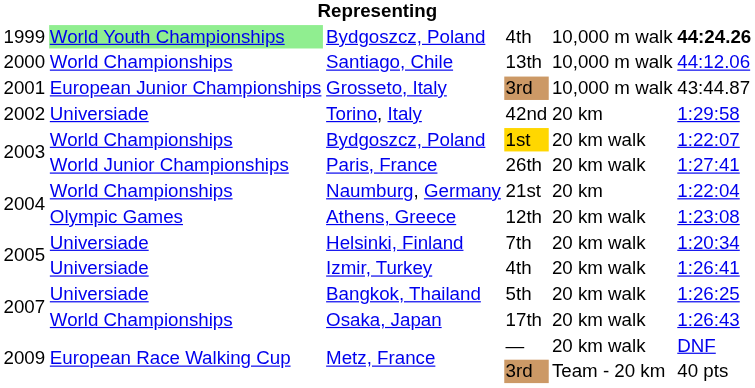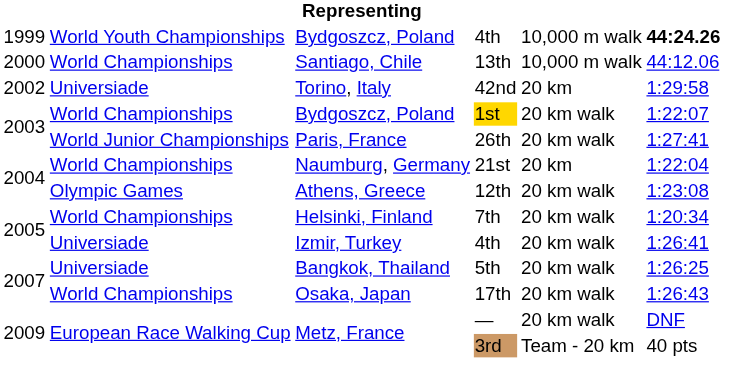 <table>
 <tr>
 <th colspan="6">Representing </th>
 </tr>
 <tr>
 <td>1999</td>
-<td style="background: lightgreen;"><a href='#'>World Youth Championships</a></td>
+<td><a href='#'>World Youth Championships</a></td>
 <td><a href='#'>Bydgoszcz, Poland</a></td>
 <td>4th</td>
 <td>10,000 m walk</td>
 <td><strong>44:24.26</strong></td>
 </tr>
 <tr>
 <td>2000</td>
 <td><a href='#'>World Championships</a></td>
 <td><a href='#'>Santiago, Chile</a></td>
 <td>13th</td>
 <td>10,000 m walk</td>
 <td><a href='#'>44:12.06</a></td>
-</tr>
-<tr>
-<td>2001</td>
-<td><a href='#'>European Junior Championships</a></td>
-<td><a href='#'>Grosseto, Italy</a></td>
-<td bgcolor="cc9966">3rd</td>
-<td>10,000 m walk</td>
-<td>43:44.87</td>
 </tr>
 <tr>
 <td>2002</td>
 <td><a href='#'>Universiade</a></td>
 <td><a href='#'>Torino</a>, <a href='#'>Italy</a></td>
 <td>42nd</td>
 <td>20 km</td>
 <td><a href='#'>1:29:58</a></td>
 </tr>
 <tr>
 <td rowspan=2>2003</td>
 <td><a href='#'>World Championships</a></td>
 <td><a href='#'>Bydgoszcz, Poland</a></td>
 <td bgcolor="gold">1st</td>
 <td>20 km walk</td>
 <td><a href='#'>1:22:07</a></td>
 </tr>
 <tr>
 <td><a href='#'>World Junior Championships</a></td>
 <td><a href='#'>Paris, France</a></td>
 <td>26th</td>
 <td>20 km walk</td>
 <td><a href='#'>1:27:41</a></td>
 </tr>
 <tr>
 <td rowspan=2>2004</td>
 <td><a href='#'>World Championships</a></td>
 <td><a href='#'>Naumburg</a>, <a href='#'>Germany</a></td>
 <td>21st</td>
 <td>20 km</td>
 <td><a href='#'>1:22:04</a></td>
 </tr>
 <tr>
 <td><a href='#'>Olympic Games</a></td>
 <td><a href='#'>Athens, Greece</a></td>
 <td>12th</td>
 <td>20 km walk</td>
 <td><a href='#'>1:23:08</a></td>
 </tr>
 <tr>
 <td rowspan=2>2005</td>
-<td><a href='#'>Universiade</a></td>
+<td><a href='#'>World Championships</a></td>
 <td><a href='#'>Helsinki, Finland</a></td>
 <td>7th</td>
 <td>20 km walk</td>
 <td><a href='#'>1:20:34</a></td>
 </tr>
 <tr>
 <td><a href='#'>Universiade</a></td>
 <td><a href='#'>Izmir, Turkey</a></td>
 <td>4th</td>
 <td>20 km walk</td>
 <td><a href='#'>1:26:41</a></td>
 </tr>
 <tr>
 <td rowspan=2>2007</td>
 <td><a href='#'>Universiade</a></td>
 <td><a href='#'>Bangkok, Thailand</a></td>
 <td>5th</td>
 <td>20 km walk</td>
 <td><a href='#'>1:26:25</a></td>
 </tr>
 <tr>
 <td><a href='#'>World Championships</a></td>
 <td><a href='#'>Osaka, Japan</a></td>
 <td>17th</td>
 <td>20 km walk</td>
 <td><a href='#'>1:26:43</a></td>
 </tr>
 <tr>
 <td rowspan=2>2009</td>
 <td rowspan=2><a href='#'>European Race Walking Cup</a></td>
 <td rowspan=2><a href='#'>Metz, France</a></td>
 <td>—</td>
 <td>20 km walk</td>
 <td><a href='#'>DNF</a></td>
 </tr>
 <tr>
 <td bgcolor="cc9966">3rd</td>
 <td>Team - 20 km</td>
 <td>40 pts</td>
 </tr>
 </table>
